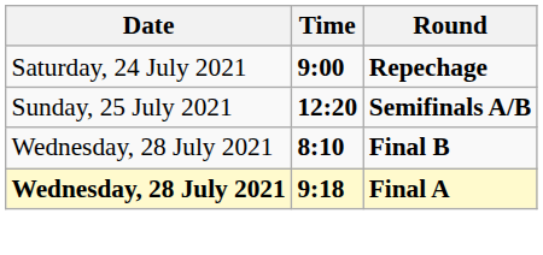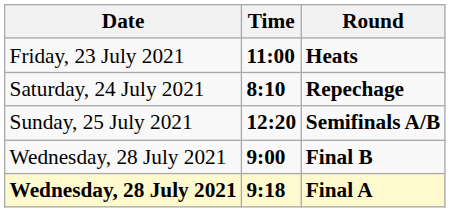 <table class="wikitable">
 <tr>
 <th>Date</th>
 <th>Time</th>
 <th>Round</th>
 </tr>
 <tr>
+<td>Friday, 23 July 2021</td>
+<td><strong>11:00</strong></td>
+<td><strong>Heats</strong></td>
+</tr>
+<tr>
 <td>Saturday, 24 July 2021</td>
-<td><strong>9:00</strong></td>
+<td><strong>8:10</strong></td>
 <td><strong>Repechage</strong></td>
 </tr>
 <tr>
 <td>Sunday, 25 July 2021</td>
 <td><strong>12:20</strong></td>
 <td><strong>Semifinals A/B</strong></td>
 </tr>
 <tr>
 <td>Wednesday, 28 July 2021</td>
-<td><strong>8:10</strong></td>
+<td><strong>9:00</strong></td>
 <td><strong>Final B</strong></td>
 </tr>
 <tr style=background:lemonchiffon>
 <td><strong>Wednesday, 28 July 2021</strong></td>
 <td><strong>9:18</strong></td>
 <td><strong>Final A</strong></td>
 </tr>
 </table>
